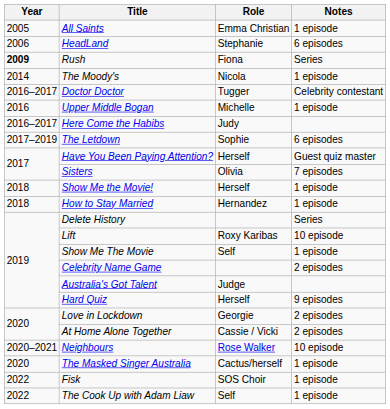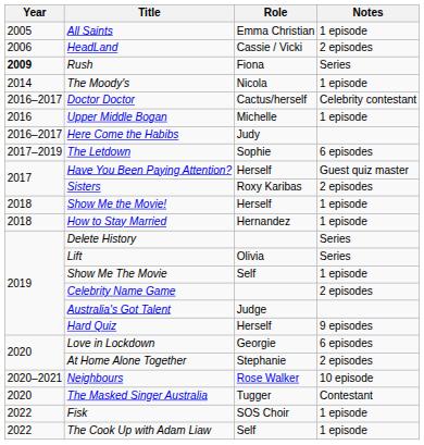 <table class="wikitable sortable">
 <tr>
 <th>Year</th>
 <th>Title</th>
 <th>Role</th>
 <th class="unsortable">Notes</th>
 </tr>
 <tr>
 <td>2005</td>
 <td><em><a href='#'>All Saints</a></em></td>
 <td>Emma Christian</td>
 <td>1 episode</td>
 </tr>
 <tr>
 <td>2006</td>
 <td><em><a href='#'>HeadLand</a></em></td>
-<td>Stephanie</td>
-<td>6 episodes</td>
+<td>Cassie / Vicki</td>
+<td>2 episodes</td>
 </tr>
 <tr>
 <td><strong>2009</strong></td>
 <td><em>Rush</em></td>
 <td>Fiona</td>
 <td>Series</td>
 </tr>
 <tr>
 <td>2014</td>
 <td><em>The Moody's</em></td>
 <td>Nicola</td>
 <td>1 episode</td>
 </tr>
 <tr>
 <td>2016–2017</td>
 <td><em><a href='#'>Doctor Doctor</a></em></td>
-<td>Tugger</td>
+<td>Cactus/herself</td>
 <td>Celebrity contestant</td>
 </tr>
 <tr>
 <td>2016</td>
 <td><em><a href='#'>Upper Middle Bogan</a></em></td>
 <td>Michelle</td>
 <td>1 episode</td>
 </tr>
 <tr>
 <td>2016–2017</td>
 <td><em><a href='#'>Here Come the Habibs</a></em></td>
 <td>Judy</td>
 <td></td>
 </tr>
 <tr>
 <td>2017–2019</td>
 <td><em><a href='#'>The Letdown</a></em></td>
 <td>Sophie</td>
 <td>6 episodes</td>
 </tr>
 <tr>
 <td rowspan="2">2017</td>
 <td><em><a href='#'>Have You Been Paying Attention?</a></em></td>
 <td>Herself</td>
 <td>Guest quiz master</td>
 </tr>
 <tr>
 <td><em><a href='#'>Sisters</a></em></td>
-<td>Olivia</td>
-<td>7 episodes</td>
+<td>Roxy Karibas</td>
+<td>2 episodes</td>
 </tr>
 <tr>
 <td>2018</td>
 <td><em><a href='#'>Show Me the Movie!</a></em></td>
 <td>Herself</td>
 <td>1 episode</td>
 </tr>
 <tr>
 <td>2018</td>
 <td><em><a href='#'>How to Stay Married</a></em></td>
 <td>Hernandez</td>
 <td>1 episode</td>
 </tr>
 <tr>
 <td rowspan="6">2019</td>
 <td><em>Delete History</em></td>
 <td></td>
 <td>Series</td>
 </tr>
 <tr>
 <td><em>Lift</em></td>
-<td>Roxy Karibas</td>
-<td>10 episode</td>
+<td>Olivia</td>
+<td>Series</td>
 </tr>
 <tr>
 <td><em>Show Me The Movie</em></td>
 <td>Self</td>
 <td>1 episode</td>
 </tr>
 <tr>
 <td><em><a href='#'>Celebrity Name Game</a></em></td>
 <td></td>
 <td>2 episodes</td>
 </tr>
 <tr>
 <td><em><a href='#'>Australia's Got Talent</a></em></td>
 <td>Judge</td>
 <td></td>
 </tr>
 <tr>
 <td><em><a href='#'>Hard Quiz</a></em></td>
 <td>Herself</td>
 <td>9 episodes</td>
 </tr>
 <tr>
 <td rowspan="2">2020</td>
 <td><em>Love in Lockdown</em></td>
 <td>Georgie</td>
-<td>2 episodes</td>
+<td>6 episodes</td>
 </tr>
 <tr>
 <td><em>At Home Alone Together</em></td>
-<td>Cassie / Vicki</td>
+<td>Stephanie</td>
 <td>2 episodes</td>
 </tr>
 <tr>
 <td>2020–2021</td>
 <td><em><a href='#'>Neighbours</a></em></td>
 <td><a href='#'>Rose Walker</a></td>
 <td>10 episode</td>
 </tr>
 <tr>
 <td>2020</td>
 <td><em><a href='#'>The Masked Singer Australia</a></em></td>
-<td>Cactus/herself</td>
-<td>1 episode</td>
+<td>Tugger</td>
+<td>Contestant</td>
 </tr>
 <tr>
 <td>2022</td>
 <td><em>Fisk</em></td>
 <td>SOS Choir</td>
 <td>1 episode</td>
 </tr>
 <tr>
 <td>2022</td>
 <td><em>The Cook Up with Adam Liaw</em></td>
 <td>Self</td>
 <td>1 episode</td>
 </tr>
 </table>
